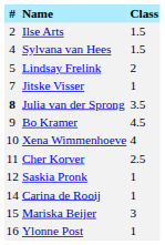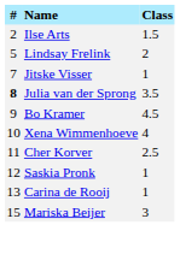 <table border=0 cellpadding=2 cellspacing=0  |- bgcolor=#F2F2F2 style="text-align:center; font-size:90%;">
 <tr bgcolor=#ADEBFD>
 <th>#</th>
 <th align=left>Name</th>
 <th align=left>Class</th>
 </tr>
 <tr>
 <td>2</td>
 <td align=left><a href='#'>Ilse Arts</a></td>
-<td align=left>1.5</td>
-</tr>
-<tr>
-<td>4</td>
-<td align=left><a href='#'>Sylvana van Hees</a></td>
 <td align=left>1.5</td>
 </tr>
 <tr>
 <td>5</td>
 <td align=left><a href='#'>Lindsay Frelink</a></td>
 <td align=left>2</td>
 </tr>
 <tr>
 <td>7</td>
 <td align=left><a href='#'>Jitske Visser</a></td>
 <td align=left>1</td>
 </tr>
 <tr>
 <td><strong>8</strong></td>
 <td align=left><a href='#'>Julia van der Sprong</a></td>
 <td align=left>3.5</td>
 </tr>
 <tr>
 <td>9</td>
 <td align=left><a href='#'>Bo Kramer</a></td>
 <td align=left>4.5</td>
 </tr>
 <tr>
 <td>10</td>
 <td align=left><a href='#'>Xena Wimmenhoeve</a></td>
 <td align=left>4</td>
 </tr>
 <tr>
 <td>11</td>
 <td align=left><a href='#'>Cher Korver</a></td>
 <td align=left>2.5</td>
 </tr>
 <tr>
 <td>12</td>
 <td align=left><a href='#'>Saskia Pronk</a></td>
 <td align=left>1</td>
 </tr>
 <tr>
-<td>14</td>
+<td>13</td>
 <td align=left><a href='#'>Carina de Rooij</a></td>
 <td align=left>1</td>
 </tr>
 <tr>
 <td>15</td>
 <td align=left><a href='#'>Mariska Beijer</a></td>
 <td align=left>3</td>
 </tr>
-<tr>
-<td>16</td>
-<td align=left><a href='#'>Ylonne Post</a></td>
-<td align=left>1</td>
-</tr>
 </table>
